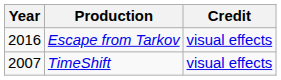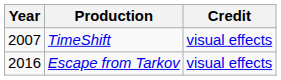 <table class="wikitable">
 <tr>
 <th>Year</th>
 <th>Production</th>
 <th>Credit</th>
 </tr>
 <tr>
+<td>2007</td>
+<td><em><a href='#'>TimeShift</a></em></td>
+<td><a href='#'>visual effects</a></td>
+</tr>
+<tr>
 <td>2016</td>
 <td><em><a href='#'>Escape from Tarkov</a></em></td>
 <td><a href='#'>visual effects</a></td>
 </tr>
-<tr>
-<td>2007</td>
-<td><em><a href='#'>TimeShift</a></em></td>
-<td><a href='#'>visual effects</a></td>
-</tr>
 </table>
